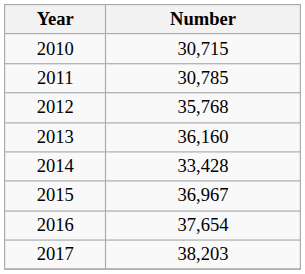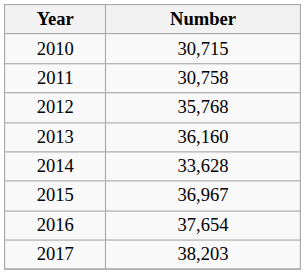 <table class="wikitable">
 <tr>
 <th scope="col" style="width:80px;">Year</th>
 <th scope="col" style="width:160px;">Number</th>
 </tr>
 <tr align=center>
 <td>2010</td>
 <td>30,715</td>
 </tr>
 <tr align=center>
 <td>2011</td>
-<td>30,785</td>
+<td>30,758</td>
 </tr>
 <tr align=center>
 <td>2012</td>
 <td>35,768</td>
 </tr>
 <tr align=center>
 <td>2013</td>
 <td>36,160</td>
 </tr>
 <tr align=center>
 <td>2014</td>
-<td>33,428</td>
+<td>33,628</td>
 </tr>
 <tr align=center>
 <td>2015</td>
 <td>36,967</td>
 </tr>
 <tr align=center>
 <td>2016</td>
 <td>37,654</td>
 </tr>
 <tr align=center>
 <td>2017</td>
 <td>38,203</td>
 </tr>
 <tr>
 </tr>
 </table>
